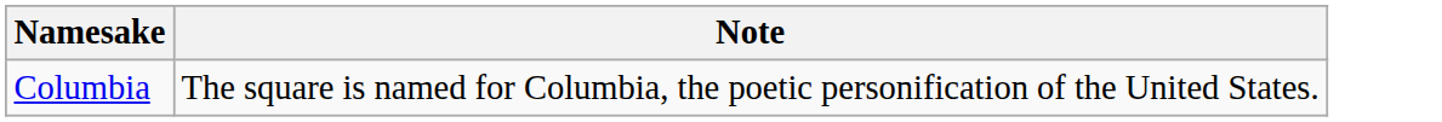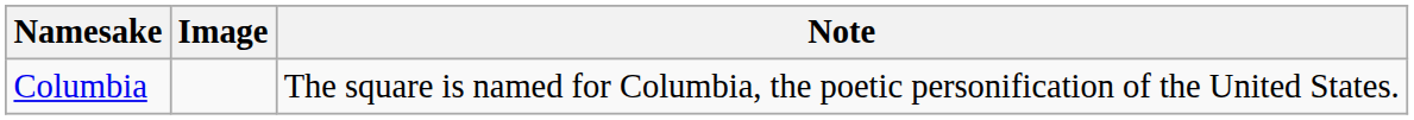 <table class="wikitable">
 <tr>
 <th>Namesake</th>
+<th>Image</th>
 <th>Note</th>
 </tr>
 <tr>
 <td><a href='#'>Columbia</a></td>
+<td></td>
 <td>The square is named for Columbia, the poetic personification of the United States.</td>
 </tr>
 </table>
